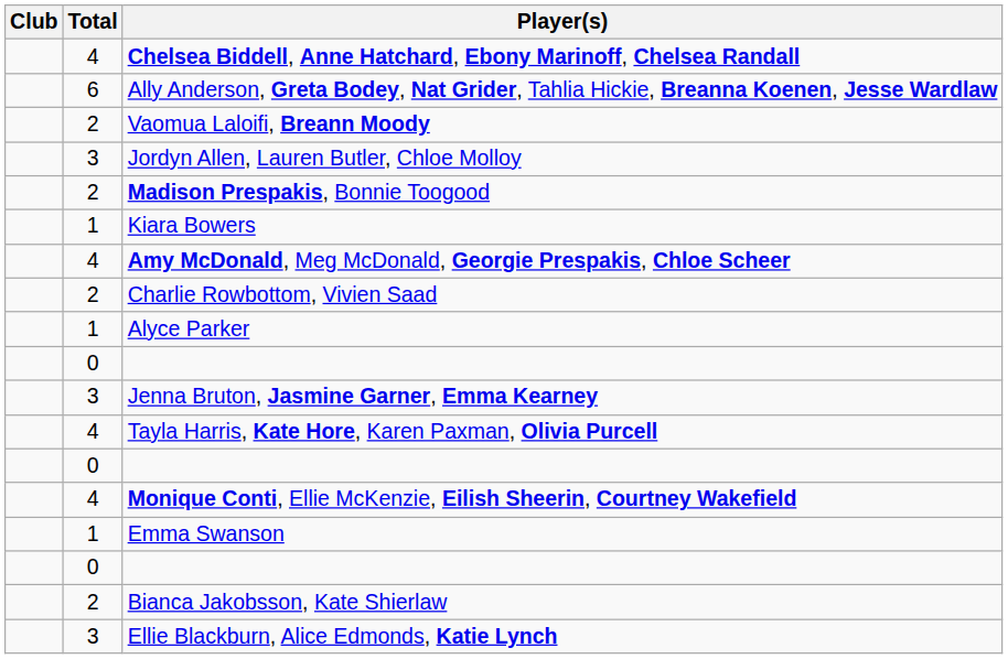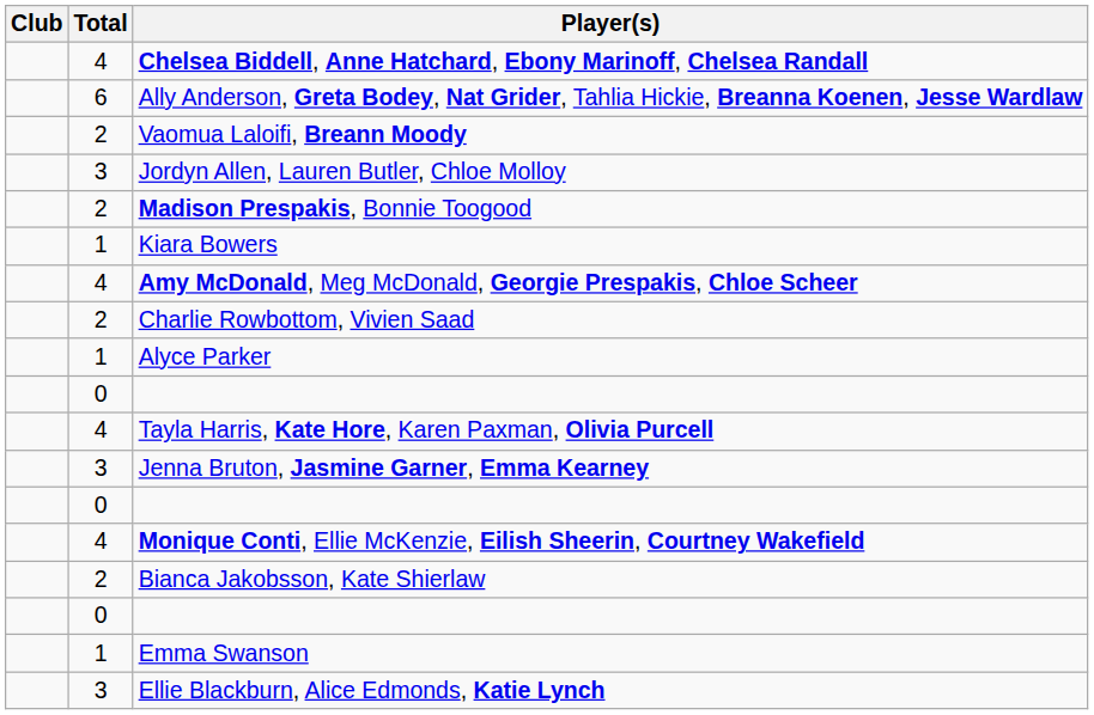 <table class="wikitable sortable">
 <tr>
 <th>Club</th>
 <th>Total</th>
 <th class=unsortable>Player(s)</th>
 </tr>
 <tr>
 <td></td>
 <td align=center>4</td>
 <td><strong><a href='#'>Chelsea Biddell</a></strong>, <strong><a href='#'>Anne Hatchard</a></strong>, <strong><a href='#'>Ebony Marinoff</a></strong>, <strong><a href='#'>Chelsea Randall</a></strong></td>
 </tr>
 <tr>
 <td></td>
 <td align=center>6</td>
 <td><a href='#'>Ally Anderson</a>, <strong><a href='#'>Greta Bodey</a></strong>, <strong><a href='#'>Nat Grider</a></strong>, <a href='#'>Tahlia Hickie</a>, <strong><a href='#'>Breanna Koenen</a></strong>, <strong><a href='#'>Jesse Wardlaw</a></strong></td>
 </tr>
 <tr>
 <td></td>
 <td align=center>2</td>
 <td><a href='#'>Vaomua Laloifi</a>, <strong><a href='#'>Breann Moody</a></strong></td>
 </tr>
 <tr>
 <td></td>
 <td align=center>3</td>
 <td><a href='#'>Jordyn Allen</a>, <a href='#'>Lauren Butler</a>, <a href='#'>Chloe Molloy</a></td>
 </tr>
 <tr>
 <td></td>
 <td align=center>2</td>
 <td><strong><a href='#'>Madison Prespakis</a></strong>, <a href='#'>Bonnie Toogood</a></td>
 </tr>
 <tr>
 <td></td>
 <td align=center>1</td>
 <td><a href='#'>Kiara Bowers</a></td>
 </tr>
 <tr>
 <td></td>
 <td align=center>4</td>
 <td><strong><a href='#'>Amy McDonald</a></strong>, <a href='#'>Meg McDonald</a>, <strong><a href='#'>Georgie Prespakis</a></strong>, <strong><a href='#'>Chloe Scheer</a></strong></td>
 </tr>
 <tr>
 <td></td>
 <td align=center>2</td>
 <td><a href='#'>Charlie Rowbottom</a>, <a href='#'>Vivien Saad</a></td>
 </tr>
 <tr>
 <td></td>
 <td align=center>1</td>
 <td><a href='#'>Alyce Parker</a></td>
 </tr>
 <tr>
 <td></td>
 <td align=center>0</td>
 <td></td>
 </tr>
 <tr>
 <td></td>
-<td align=center>3</td>
-<td><a href='#'>Jenna Bruton</a>, <strong><a href='#'>Jasmine Garner</a></strong>, <strong><a href='#'>Emma Kearney</a></strong></td>
+<td align=center>4</td>
+<td><a href='#'>Tayla Harris</a>, <strong><a href='#'>Kate Hore</a></strong>, <a href='#'>Karen Paxman</a>, <strong><a href='#'>Olivia Purcell</a></strong></td>
 </tr>
 <tr>
 <td></td>
-<td align=center>4</td>
-<td><a href='#'>Tayla Harris</a>, <strong><a href='#'>Kate Hore</a></strong>, <a href='#'>Karen Paxman</a>, <strong><a href='#'>Olivia Purcell</a></strong></td>
+<td align=center>3</td>
+<td><a href='#'>Jenna Bruton</a>, <strong><a href='#'>Jasmine Garner</a></strong>, <strong><a href='#'>Emma Kearney</a></strong></td>
 </tr>
 <tr>
 <td></td>
 <td align=center>0</td>
 <td></td>
 </tr>
 <tr>
 <td></td>
 <td align=center>4</td>
 <td><strong><a href='#'>Monique Conti</a></strong>, <a href='#'>Ellie McKenzie</a>, <strong><a href='#'>Eilish Sheerin</a></strong>, <strong><a href='#'>Courtney Wakefield</a></strong></td>
 </tr>
 <tr>
 <td></td>
-<td align=center>1</td>
-<td><a href='#'>Emma Swanson</a></td>
+<td align=center>2</td>
+<td><a href='#'>Bianca Jakobsson</a>, <a href='#'>Kate Shierlaw</a></td>
 </tr>
 <tr>
 <td></td>
 <td align=center>0</td>
 <td></td>
 </tr>
 <tr>
 <td></td>
-<td align=center>2</td>
-<td><a href='#'>Bianca Jakobsson</a>, <a href='#'>Kate Shierlaw</a></td>
+<td align=center>1</td>
+<td><a href='#'>Emma Swanson</a></td>
 </tr>
 <tr>
 <td></td>
 <td align=center>3</td>
 <td><a href='#'>Ellie Blackburn</a>, <a href='#'>Alice Edmonds</a>, <strong><a href='#'>Katie Lynch</a></strong></td>
 </tr>
 </table>
